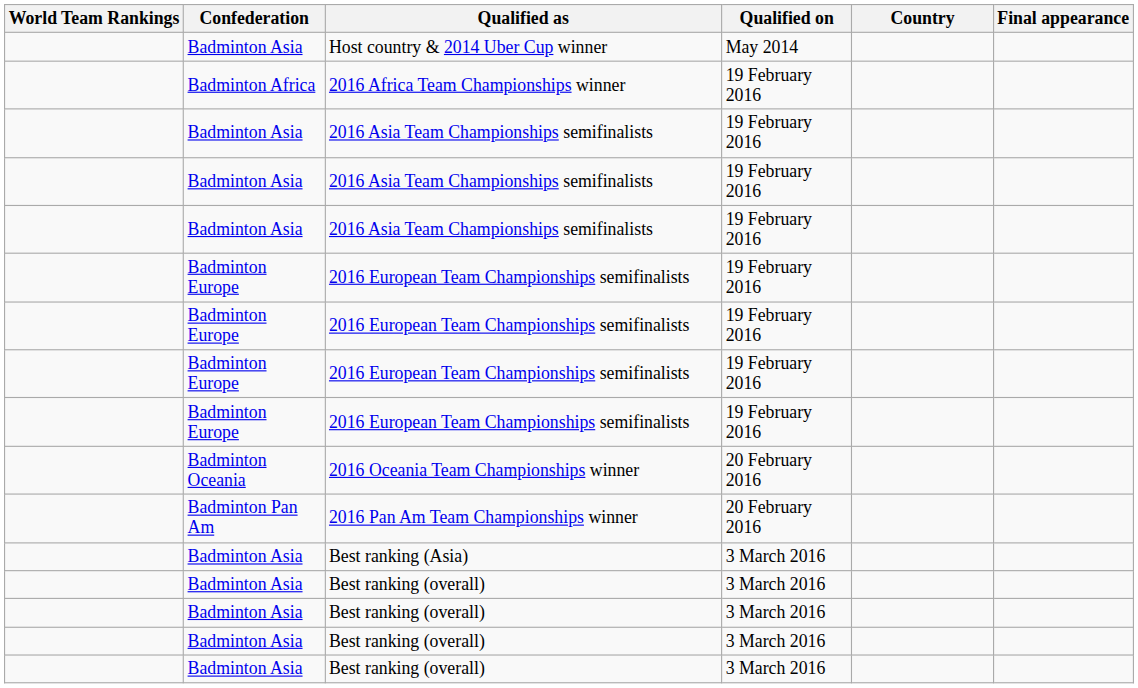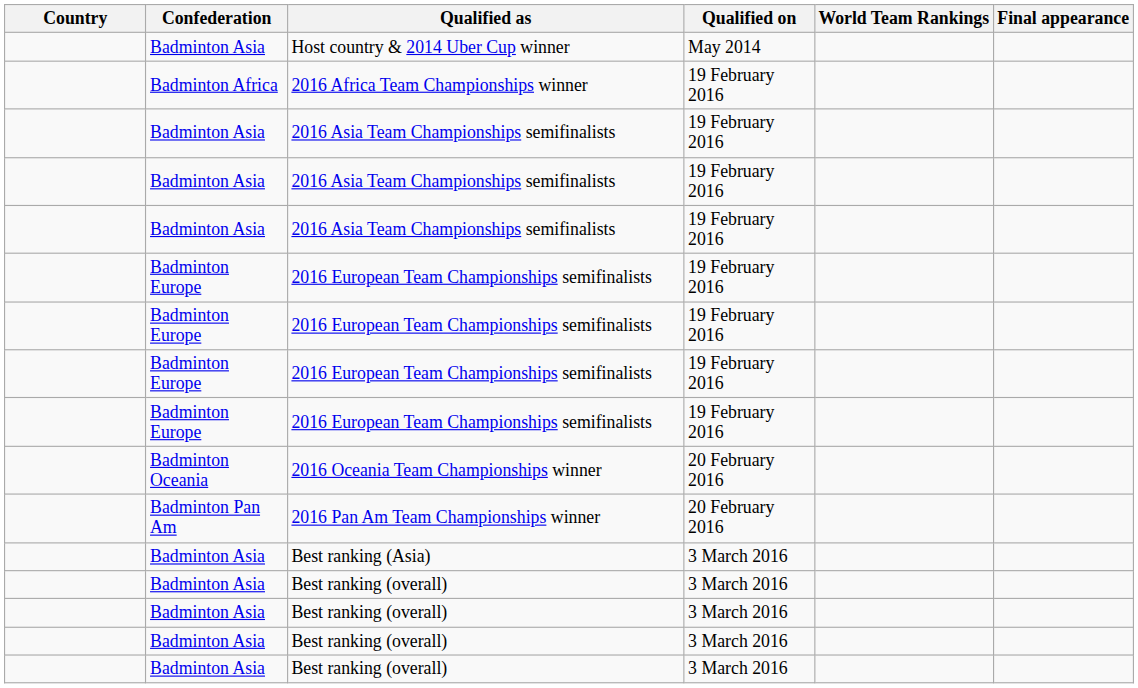 <table class="wikitable sortable">
 <tr>
-<th>World Team Rankings</th>
+<th width="120">Country</th>
 <th width="120">Confederation</th>
 <th width="350">Qualified as</th>
 <th width="110">Qualified on</th>
-<th width="120">Country</th>
+<th>World Team Rankings</th>
 <th>Final appearance</th>
 </tr>
 <tr>
 <td></td>
 <td><a href='#'>Badminton Asia</a></td>
 <td>Host country & <a href='#'>2014 Uber Cup</a> winner</td>
 <td>May 2014</td>
 <td></td>
 <td></td>
 </tr>
 <tr>
 <td></td>
 <td><a href='#'>Badminton Africa</a></td>
 <td><a href='#'>2016 Africa Team Championships</a> winner</td>
 <td>19 February 2016</td>
 <td></td>
 <td></td>
 </tr>
 <tr>
 <td></td>
 <td><a href='#'>Badminton Asia</a></td>
 <td><a href='#'>2016 Asia Team Championships</a> semifinalists</td>
 <td>19 February 2016</td>
 <td></td>
 <td></td>
 </tr>
 <tr>
 <td></td>
 <td><a href='#'>Badminton Asia</a></td>
 <td><a href='#'>2016 Asia Team Championships</a> semifinalists</td>
 <td>19 February 2016</td>
 <td></td>
 <td></td>
 </tr>
 <tr>
 <td></td>
 <td><a href='#'>Badminton Asia</a></td>
 <td><a href='#'>2016 Asia Team Championships</a> semifinalists</td>
 <td>19 February 2016</td>
 <td></td>
 <td></td>
 </tr>
 <tr>
 <td></td>
 <td><a href='#'>Badminton Europe</a></td>
 <td><a href='#'>2016 European Team Championships</a> semifinalists</td>
 <td>19 February 2016</td>
 <td></td>
 <td></td>
 </tr>
 <tr>
 <td></td>
 <td><a href='#'>Badminton Europe</a></td>
 <td><a href='#'>2016 European Team Championships</a> semifinalists</td>
 <td>19 February 2016</td>
 <td></td>
 <td></td>
 </tr>
 <tr>
 <td></td>
 <td><a href='#'>Badminton Europe</a></td>
 <td><a href='#'>2016 European Team Championships</a> semifinalists</td>
 <td>19 February 2016</td>
 <td></td>
 <td></td>
 </tr>
 <tr>
 <td></td>
 <td><a href='#'>Badminton Europe</a></td>
 <td><a href='#'>2016 European Team Championships</a> semifinalists</td>
 <td>19 February 2016</td>
 <td></td>
 <td></td>
 </tr>
 <tr>
 <td></td>
 <td><a href='#'>Badminton Oceania</a></td>
 <td><a href='#'>2016 Oceania Team Championships</a> winner</td>
 <td>20 February 2016</td>
 <td></td>
 <td></td>
 </tr>
 <tr>
 <td></td>
 <td><a href='#'>Badminton Pan Am</a></td>
 <td><a href='#'>2016 Pan Am Team Championships</a> winner</td>
 <td>20 February 2016</td>
 <td></td>
 <td></td>
 </tr>
 <tr>
 <td></td>
 <td><a href='#'>Badminton Asia</a></td>
 <td>Best ranking (Asia)</td>
 <td>3 March 2016</td>
 <td></td>
 <td></td>
 </tr>
 <tr>
 <td></td>
 <td><a href='#'>Badminton Asia</a></td>
 <td>Best ranking (overall)</td>
 <td>3 March 2016</td>
 <td></td>
 <td></td>
 </tr>
 <tr>
 <td></td>
 <td><a href='#'>Badminton Asia</a></td>
 <td>Best ranking (overall)</td>
 <td>3 March 2016</td>
 <td></td>
 <td></td>
 </tr>
 <tr>
 <td></td>
 <td><a href='#'>Badminton Asia</a></td>
 <td>Best ranking (overall)</td>
 <td>3 March 2016</td>
 <td></td>
 <td></td>
 </tr>
 <tr>
 <td></td>
 <td><a href='#'>Badminton Asia</a></td>
 <td>Best ranking (overall)</td>
 <td>3 March 2016</td>
 <td></td>
 <td></td>
 </tr>
 </table>
